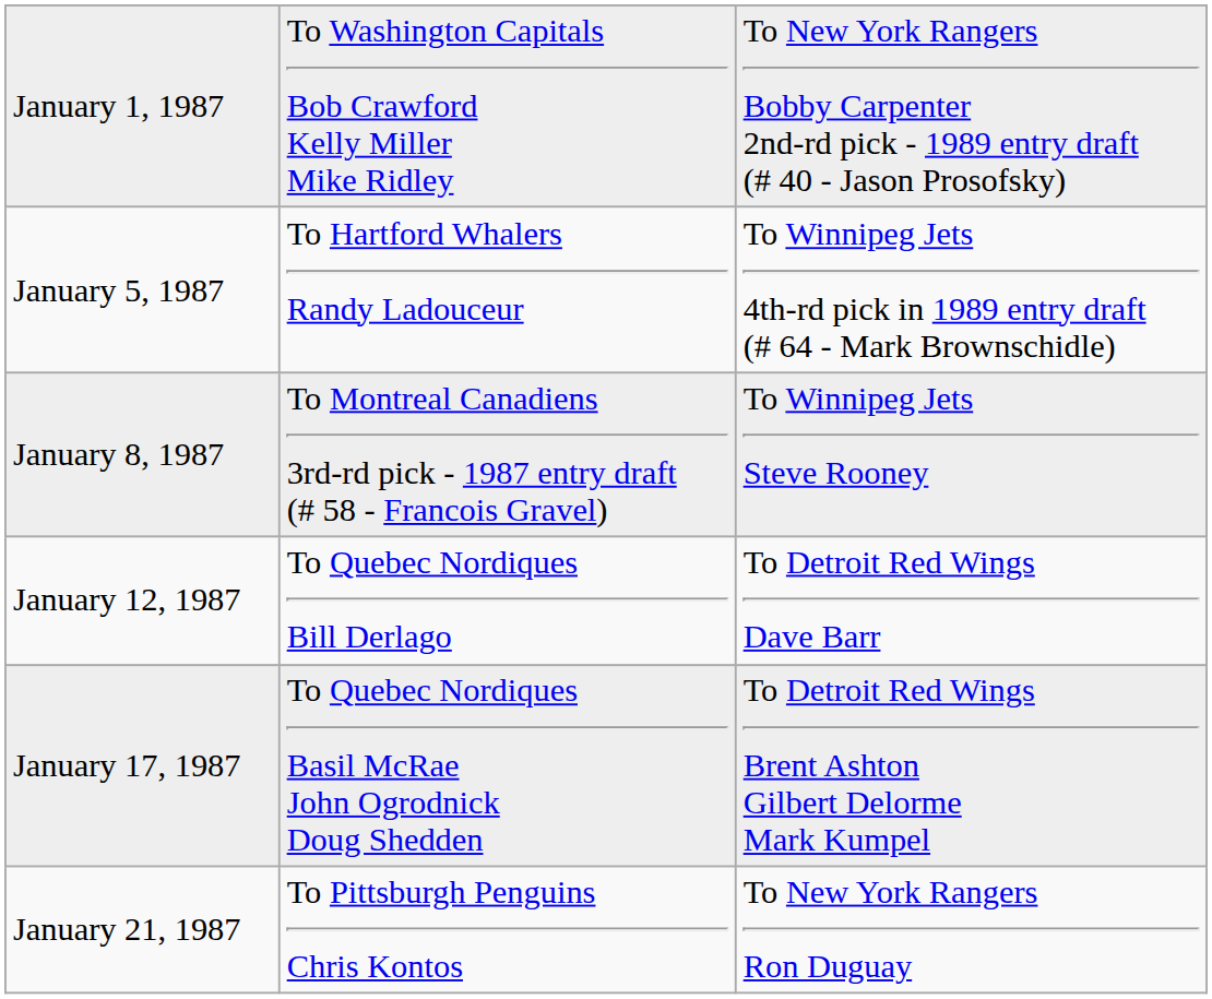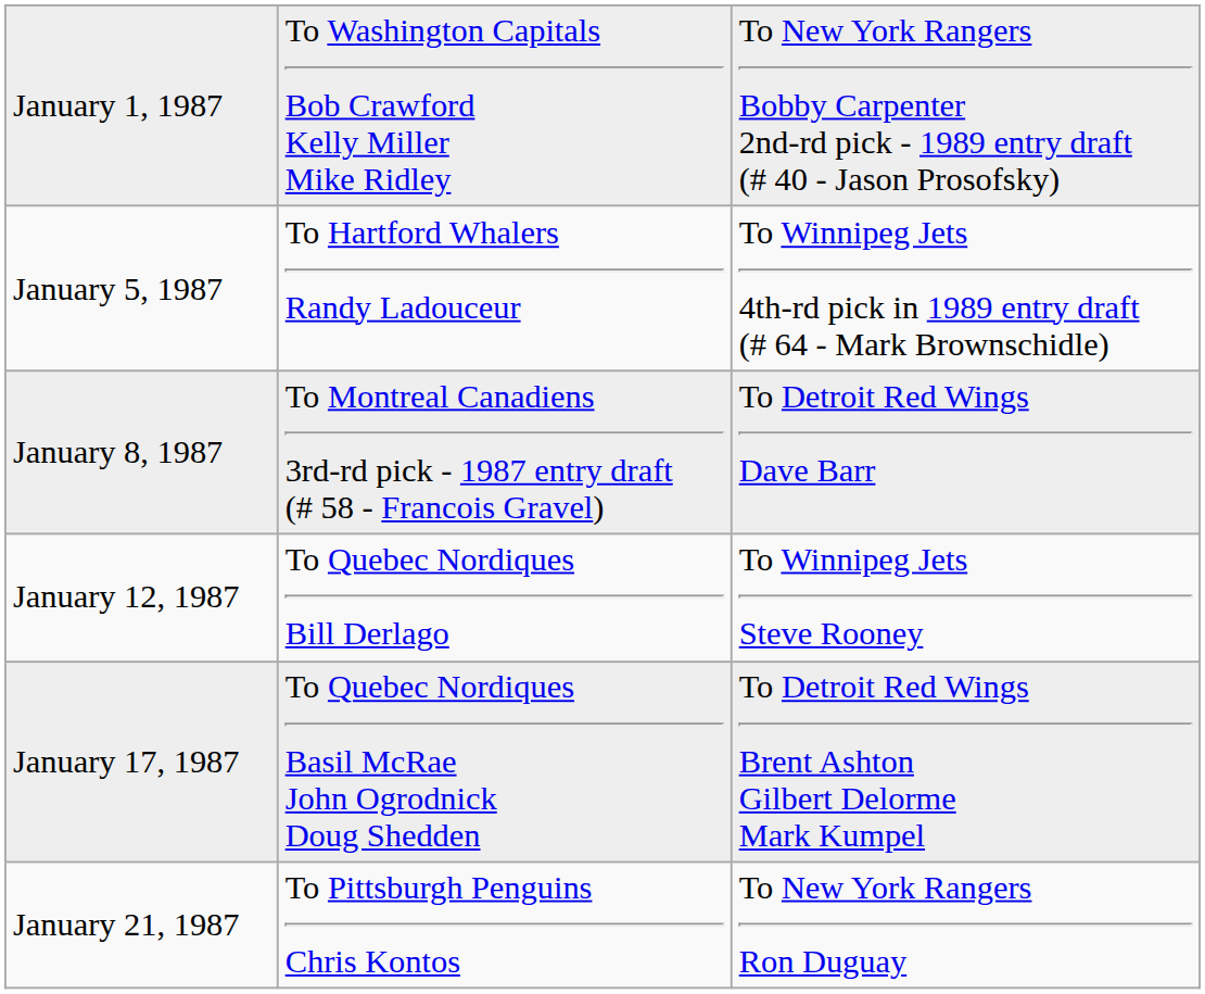 <table class="wikitable" style="border:1px solid #999; width:580px;">
 <tr style="background:#eee;">
 <td>January 1, 1987</td>
 <td valign="top">To <a href='#'>Washington Capitals</a><hr><a href='#'>Bob Crawford</a><br><a href='#'>Kelly Miller</a><br><a href='#'>Mike Ridley</a></td>
 <td valign="top">To <a href='#'>New York Rangers</a><hr><a href='#'>Bobby Carpenter</a><br>2nd-rd pick - <a href='#'>1989 entry draft</a><br>(# 40 - Jason Prosofsky)</td>
 </tr>
 <tr>
 <td>January 5, 1987</td>
 <td valign="top">To <a href='#'>Hartford Whalers</a><hr><a href='#'>Randy Ladouceur</a></td>
 <td valign="top">To <a href='#'>Winnipeg Jets</a><hr>4th-rd pick in <a href='#'>1989 entry draft</a><br>(# 64 - Mark Brownschidle)</td>
 </tr>
 <tr style="background:#eee;">
 <td>January 8, 1987</td>
 <td valign="top">To <a href='#'>Montreal Canadiens</a><hr>3rd-rd pick - <a href='#'>1987 entry draft</a><br>(# 58 - <a href='#'>Francois Gravel</a>)</td>
-<td valign="top">To <a href='#'>Winnipeg Jets</a><hr><a href='#'>Steve Rooney</a></td>
+<td valign="top">To <a href='#'>Detroit Red Wings</a><hr><a href='#'>Dave Barr</a></td>
 </tr>
 <tr>
 <td>January 12, 1987</td>
 <td valign="top">To <a href='#'>Quebec Nordiques</a><hr><a href='#'>Bill Derlago</a></td>
-<td valign="top">To <a href='#'>Detroit Red Wings</a><hr><a href='#'>Dave Barr</a></td>
+<td valign="top">To <a href='#'>Winnipeg Jets</a><hr><a href='#'>Steve Rooney</a></td>
 </tr>
 <tr style="background:#eee;">
 <td>January 17, 1987</td>
 <td valign="top">To <a href='#'>Quebec Nordiques</a><hr><a href='#'>Basil McRae</a><br><a href='#'>John Ogrodnick</a><br><a href='#'>Doug Shedden</a></td>
 <td valign="top">To <a href='#'>Detroit Red Wings</a><hr><a href='#'>Brent Ashton</a><br><a href='#'>Gilbert Delorme</a><br><a href='#'>Mark Kumpel</a></td>
 </tr>
 <tr>
 <td>January 21, 1987</td>
 <td valign="top">To <a href='#'>Pittsburgh Penguins</a><hr><a href='#'>Chris Kontos</a></td>
 <td valign="top">To <a href='#'>New York Rangers</a><hr><a href='#'>Ron Duguay</a></td>
 </tr>
 </table>
